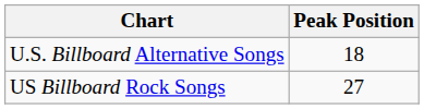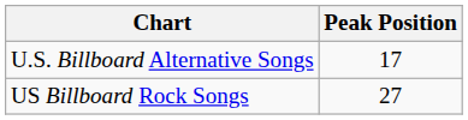 <table class="wikitable">
 <tr>
 <th>Chart</th>
 <th>Peak Position</th>
 </tr>
 <tr>
 <td>U.S. <em>Billboard</em> <a href='#'>Alternative Songs</a></td>
-<td align="center">18</td>
+<td align="center">17</td>
 </tr>
 <tr>
 <td>US <em>Billboard</em> <a href='#'>Rock Songs</a></td>
 <td align="center">27</td>
 </tr>
 </table>
